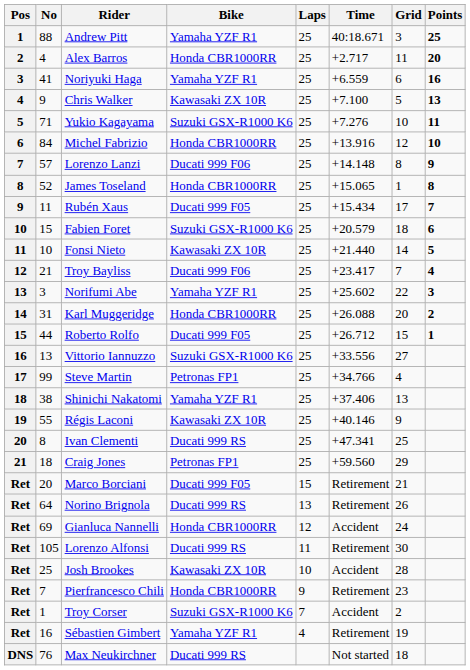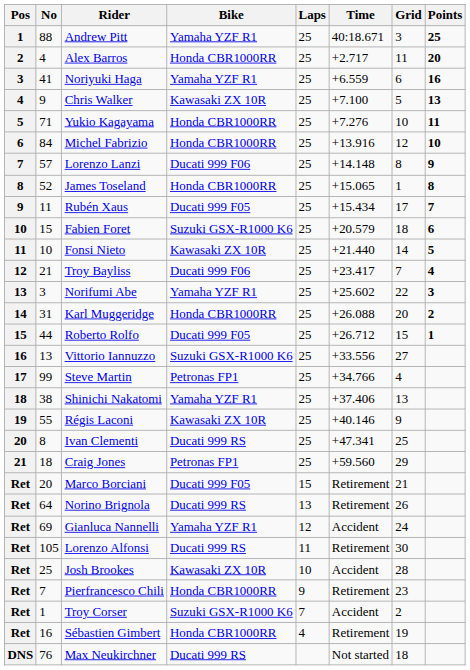 <table class="wikitable" style="font-size: 95%;">
 <tr>
 <th>Pos</th>
 <th>No</th>
 <th>Rider</th>
 <th>Bike</th>
 <th>Laps</th>
 <th>Time</th>
 <th>Grid</th>
 <th>Points</th>
 </tr>
 <tr>
 <th>1</th>
 <td>88</td>
 <td> <a href='#'>Andrew Pitt</a></td>
 <td><a href='#'>Yamaha YZF R1</a></td>
 <td>25</td>
 <td>40:18.671</td>
 <td>3</td>
 <td><strong>25</strong></td>
 </tr>
 <tr>
 <th>2</th>
 <td>4</td>
 <td> <a href='#'>Alex Barros</a></td>
 <td><a href='#'>Honda CBR1000RR</a></td>
 <td>25</td>
 <td>+2.717</td>
 <td>11</td>
 <td><strong>20</strong></td>
 </tr>
 <tr>
 <th>3</th>
 <td>41</td>
 <td> <a href='#'>Noriyuki Haga</a></td>
 <td><a href='#'>Yamaha YZF R1</a></td>
 <td>25</td>
 <td>+6.559</td>
 <td>6</td>
 <td><strong>16</strong></td>
 </tr>
 <tr>
 <th>4</th>
 <td>9</td>
 <td> <a href='#'>Chris Walker</a></td>
 <td><a href='#'>Kawasaki ZX 10R</a></td>
 <td>25</td>
 <td>+7.100</td>
 <td>5</td>
 <td><strong>13</strong></td>
 </tr>
 <tr>
 <th>5</th>
 <td>71</td>
 <td> <a href='#'>Yukio Kagayama</a></td>
-<td><a href='#'>Suzuki GSX-R1000 K6</a></td>
+<td><a href='#'>Honda CBR1000RR</a></td>
 <td>25</td>
 <td>+7.276</td>
 <td>10</td>
 <td><strong>11</strong></td>
 </tr>
 <tr>
 <th>6</th>
 <td>84</td>
 <td> <a href='#'>Michel Fabrizio</a></td>
 <td><a href='#'>Honda CBR1000RR</a></td>
 <td>25</td>
 <td>+13.916</td>
 <td>12</td>
 <td><strong>10</strong></td>
 </tr>
 <tr>
 <th>7</th>
 <td>57</td>
 <td> <a href='#'>Lorenzo Lanzi</a></td>
 <td><a href='#'>Ducati 999 F06</a></td>
 <td>25</td>
 <td>+14.148</td>
 <td>8</td>
 <td><strong>9</strong></td>
 </tr>
 <tr>
 <th>8</th>
 <td>52</td>
 <td> <a href='#'>James Toseland</a></td>
 <td><a href='#'>Honda CBR1000RR</a></td>
 <td>25</td>
 <td>+15.065</td>
 <td>1</td>
 <td><strong>8</strong></td>
 </tr>
 <tr>
 <th>9</th>
 <td>11</td>
 <td> <a href='#'>Rubén Xaus</a></td>
 <td><a href='#'>Ducati 999 F05</a></td>
 <td>25</td>
 <td>+15.434</td>
 <td>17</td>
 <td><strong>7</strong></td>
 </tr>
 <tr>
 <th>10</th>
 <td>15</td>
 <td> <a href='#'>Fabien Foret</a></td>
 <td><a href='#'>Suzuki GSX-R1000 K6</a></td>
 <td>25</td>
 <td>+20.579</td>
 <td>18</td>
 <td><strong>6</strong></td>
 </tr>
 <tr>
 <th>11</th>
 <td>10</td>
 <td> <a href='#'>Fonsi Nieto</a></td>
 <td><a href='#'>Kawasaki ZX 10R</a></td>
 <td>25</td>
 <td>+21.440</td>
 <td>14</td>
 <td><strong>5</strong></td>
 </tr>
 <tr>
 <th>12</th>
 <td>21</td>
 <td> <a href='#'>Troy Bayliss</a></td>
 <td><a href='#'>Ducati 999 F06</a></td>
 <td>25</td>
 <td>+23.417</td>
 <td>7</td>
 <td><strong>4</strong></td>
 </tr>
 <tr>
 <th>13</th>
 <td>3</td>
 <td> <a href='#'>Norifumi Abe</a></td>
 <td><a href='#'>Yamaha YZF R1</a></td>
 <td>25</td>
 <td>+25.602</td>
 <td>22</td>
 <td><strong>3</strong></td>
 </tr>
 <tr>
 <th>14</th>
 <td>31</td>
 <td> <a href='#'>Karl Muggeridge</a></td>
 <td><a href='#'>Honda CBR1000RR</a></td>
 <td>25</td>
 <td>+26.088</td>
 <td>20</td>
 <td><strong>2</strong></td>
 </tr>
 <tr>
 <th>15</th>
 <td>44</td>
 <td> <a href='#'>Roberto Rolfo</a></td>
 <td><a href='#'>Ducati 999 F05</a></td>
 <td>25</td>
 <td>+26.712</td>
 <td>15</td>
 <td><strong>1</strong></td>
 </tr>
 <tr>
 <th>16</th>
 <td>13</td>
 <td> <a href='#'>Vittorio Iannuzzo</a></td>
 <td><a href='#'>Suzuki GSX-R1000 K6</a></td>
 <td>25</td>
 <td>+33.556</td>
 <td>27</td>
 <td></td>
 </tr>
 <tr>
 <th>17</th>
 <td>99</td>
 <td> <a href='#'>Steve Martin</a></td>
 <td><a href='#'>Petronas FP1</a></td>
 <td>25</td>
 <td>+34.766</td>
 <td>4</td>
 <td></td>
 </tr>
 <tr>
 <th>18</th>
 <td>38</td>
 <td> <a href='#'>Shinichi Nakatomi</a></td>
 <td><a href='#'>Yamaha YZF R1</a></td>
 <td>25</td>
 <td>+37.406</td>
 <td>13</td>
 <td></td>
 </tr>
 <tr>
 <th>19</th>
 <td>55</td>
 <td> <a href='#'>Régis Laconi</a></td>
 <td><a href='#'>Kawasaki ZX 10R</a></td>
 <td>25</td>
 <td>+40.146</td>
 <td>9</td>
 <td></td>
 </tr>
 <tr>
 <th>20</th>
 <td>8</td>
 <td> <a href='#'>Ivan Clementi</a></td>
 <td><a href='#'>Ducati 999 RS</a></td>
 <td>25</td>
 <td>+47.341</td>
 <td>25</td>
 <td></td>
 </tr>
 <tr>
 <th>21</th>
 <td>18</td>
 <td> <a href='#'>Craig Jones</a></td>
 <td><a href='#'>Petronas FP1</a></td>
 <td>25</td>
 <td>+59.560</td>
 <td>29</td>
 <td></td>
 </tr>
 <tr>
 <th>Ret</th>
 <td>20</td>
 <td> <a href='#'>Marco Borciani</a></td>
 <td><a href='#'>Ducati 999 F05</a></td>
 <td>15</td>
 <td>Retirement</td>
 <td>21</td>
 <td></td>
 </tr>
 <tr>
 <th>Ret</th>
 <td>64</td>
 <td> <a href='#'>Norino Brignola</a></td>
 <td><a href='#'>Ducati 999 RS</a></td>
 <td>13</td>
 <td>Retirement</td>
 <td>26</td>
 <td></td>
 </tr>
 <tr>
 <th>Ret</th>
 <td>69</td>
 <td> <a href='#'>Gianluca Nannelli</a></td>
-<td><a href='#'>Honda CBR1000RR</a></td>
+<td><a href='#'>Yamaha YZF R1</a></td>
 <td>12</td>
 <td>Accident</td>
 <td>24</td>
 <td></td>
 </tr>
 <tr>
 <th>Ret</th>
 <td>105</td>
 <td> <a href='#'>Lorenzo Alfonsi</a></td>
 <td><a href='#'>Ducati 999 RS</a></td>
 <td>11</td>
 <td>Retirement</td>
 <td>30</td>
 <td></td>
 </tr>
 <tr>
 <th>Ret</th>
 <td>25</td>
 <td> <a href='#'>Josh Brookes</a></td>
 <td><a href='#'>Kawasaki ZX 10R</a></td>
 <td>10</td>
 <td>Accident</td>
 <td>28</td>
 <td></td>
 </tr>
 <tr>
 <th>Ret</th>
 <td>7</td>
 <td> <a href='#'>Pierfrancesco Chili</a></td>
 <td><a href='#'>Honda CBR1000RR</a></td>
 <td>9</td>
 <td>Retirement</td>
 <td>23</td>
 <td></td>
 </tr>
 <tr>
 <th>Ret</th>
 <td>1</td>
 <td> <a href='#'>Troy Corser</a></td>
 <td><a href='#'>Suzuki GSX-R1000 K6</a></td>
 <td>7</td>
 <td>Accident</td>
 <td>2</td>
 <td></td>
 </tr>
 <tr>
 <th>Ret</th>
 <td>16</td>
 <td> <a href='#'>Sébastien Gimbert</a></td>
-<td><a href='#'>Yamaha YZF R1</a></td>
+<td><a href='#'>Honda CBR1000RR</a></td>
 <td>4</td>
 <td>Retirement</td>
 <td>19</td>
 <td></td>
 </tr>
 <tr>
 <th>DNS</th>
 <td>76</td>
 <td> <a href='#'>Max Neukirchner</a></td>
 <td><a href='#'>Ducati 999 RS</a></td>
 <td></td>
 <td>Not started</td>
 <td>18</td>
 <td></td>
 </tr>
 </table>
